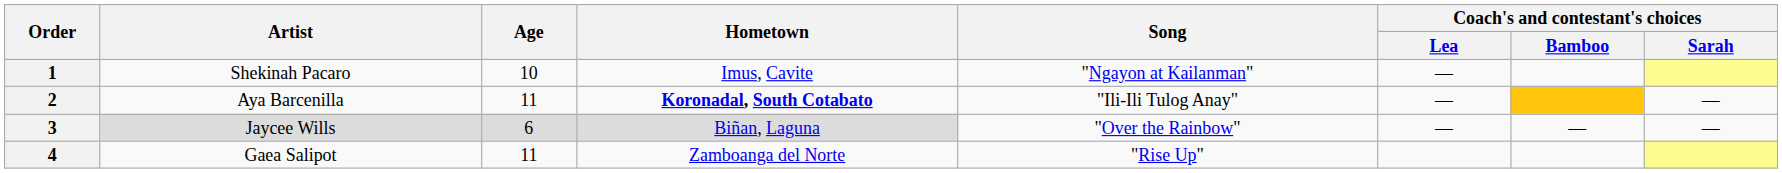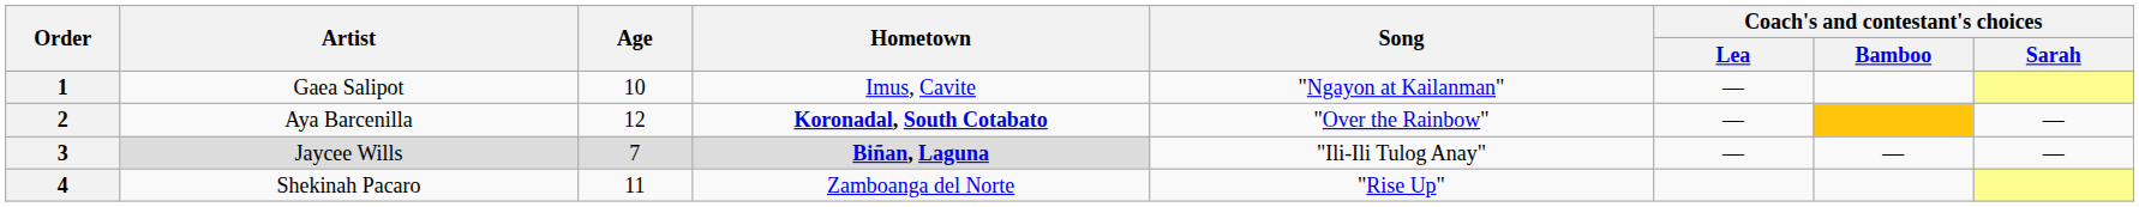 <table class="wikitable" style="text-align:center; line-height:17px; width:100%;">
 <tr>
 <th rowspan="2" scope="col" width="05%">Order</th>
 <th rowspan="2" scope="col" width="20%">Artist</th>
 <th rowspan="2" scope="col" width="05%">Age</th>
 <th rowspan="2" scope="col" width="20%">Hometown</th>
 <th rowspan="2" scope="col" width="22%">Song</th>
 <th colspan="3" scope="col" width="28%">Coach's and contestant's choices</th>
 </tr>
 <tr>
 <th width="07%"><a href='#'>Lea</a></th>
 <th width="07%"><a href='#'>Bamboo</a></th>
 <th width="07%"><a href='#'>Sarah</a></th>
 </tr>
 <tr>
 <th>1</th>
-<td>Shekinah Pacaro</td>
+<td>Gaea Salipot</td>
 <td>10</td>
 <td><a href='#'>Imus</a>, <a href='#'>Cavite</a></td>
 <td>"<a href='#'>Ngayon at Kailanman</a>"</td>
 <td>—</td>
 <td><strong></strong></td>
 <td style="background:#fdfc8f;"><strong></strong></td>
 </tr>
 <tr>
 <th>2</th>
 <td>Aya Barcenilla</td>
-<td>11</td>
+<td>12</td>
 <td><strong><a href='#'>Koronadal</a>, <a href='#'>South Cotabato</a></strong></td>
-<td>"Ili-Ili Tulog Anay"</td>
+<td>"<a href='#'>Over the Rainbow</a>"</td>
 <td>—</td>
 <td style="background:#FFC40C;"><strong></strong></td>
 <td>—</td>
 </tr>
 <tr>
 <th>3</th>
 <td style="background:#DCDCDC;">Jaycee Wills</td>
-<td style="background:#DCDCDC;">6</td>
-<td style="background:#DCDCDC;"><a href='#'>Biñan</a>, <a href='#'>Laguna</a></td>
-<td>"<a href='#'>Over the Rainbow</a>"</td>
+<td style="background:#DCDCDC;">7</td>
+<td style="background:#DCDCDC;"><strong><a href='#'>Biñan</a>, <a href='#'>Laguna</a></strong></td>
+<td>"Ili-Ili Tulog Anay"</td>
 <td>—</td>
 <td>—</td>
 <td>—</td>
 </tr>
 <tr>
 <th>4</th>
-<td>Gaea Salipot</td>
+<td>Shekinah Pacaro</td>
 <td>11</td>
 <td><a href='#'>Zamboanga del Norte</a></td>
 <td>"<a href='#'>Rise Up</a>"</td>
 <td><strong></strong></td>
 <td><strong></strong></td>
 <td style="background:#fdfc8f;"><strong></strong></td>
 </tr>
 </table>
